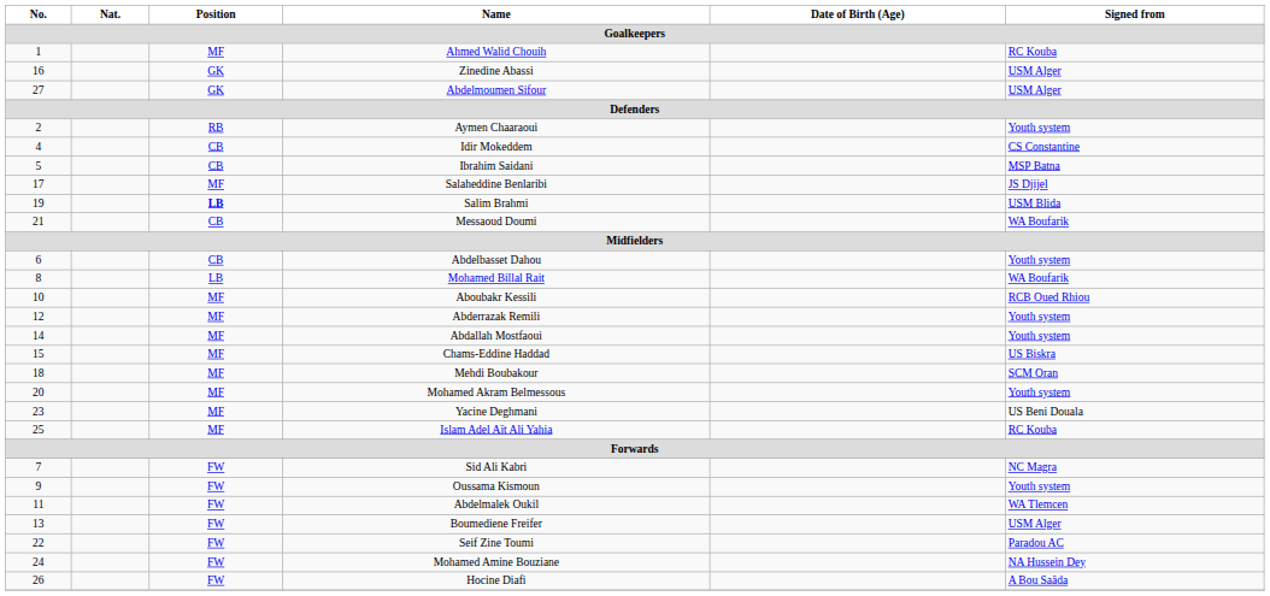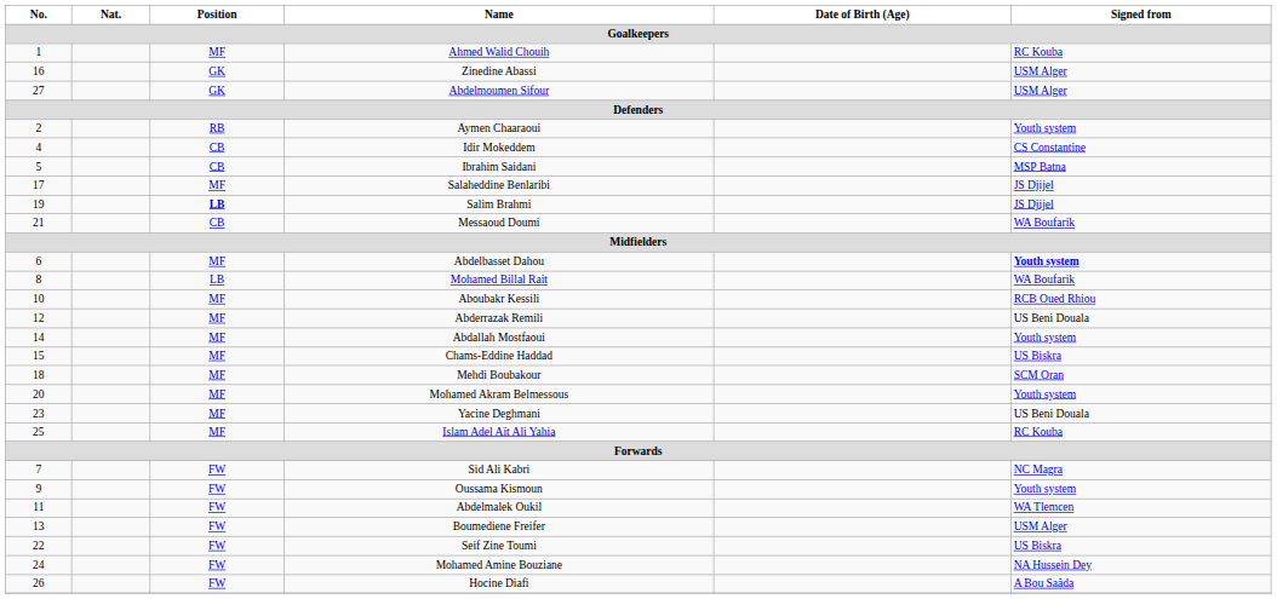 <table class="wikitable" style="text-align:center; font-size:90%; width:100%">
 <tr>
 <th style="background:white; color:black; text-align:center;">No.</th>
 <th style="background:white; color:black; text-align:center;">Nat.</th>
 <th style="background:white; color:black; text-align:center;">Position</th>
 <th style="background:white; color:black; text-align:center;">Name</th>
 <th style="background:white; color:black; text-align:center;">Date of Birth (Age)</th>
 <th style="background:white; color:black; text-align:center;">Signed from</th>
 </tr>
 <tr>
 <th colspan=10 style="background:#DCDCDC; text-align:center;">Goalkeepers</th>
 </tr>
 <tr>
 <td>1</td>
 <td></td>
 <td><a href='#'>MF</a></td>
 <td><a href='#'>Ahmed Walid Chouih</a></td>
 <td></td>
 <td style="text-align:left"> <a href='#'>RC Kouba</a></td>
 </tr>
 <tr>
 <td>16</td>
 <td></td>
 <td><a href='#'>GK</a></td>
 <td>Zinedine Abassi</td>
 <td></td>
 <td style="text-align:left"> <a href='#'>USM Alger</a></td>
 </tr>
 <tr>
 <td>27</td>
 <td></td>
 <td><a href='#'>GK</a></td>
 <td><a href='#'>Abdelmoumen Sifour</a></td>
 <td></td>
 <td style="text-align:left"> <a href='#'>USM Alger</a></td>
 </tr>
 <tr>
 <th colspan=10 style="background:#DCDCDC; text-align:center;">Defenders</th>
 </tr>
 <tr>
 <td>2</td>
 <td></td>
 <td><a href='#'>RB</a></td>
 <td>Aymen Chaaraoui</td>
 <td></td>
 <td style="text-align:left"> <a href='#'>Youth system</a></td>
 </tr>
 <tr>
 <td>4</td>
 <td></td>
 <td><a href='#'>CB</a></td>
 <td>Idir Mokeddem</td>
 <td></td>
 <td style="text-align:left"> <a href='#'>CS Constantine</a></td>
 </tr>
 <tr>
 <td>5</td>
 <td></td>
 <td><a href='#'>CB</a></td>
 <td>Ibrahim Saidani</td>
 <td></td>
 <td style="text-align:left"> <a href='#'>MSP Batna</a></td>
 </tr>
 <tr>
 <td>17</td>
 <td></td>
 <td><a href='#'>MF</a></td>
 <td>Salaheddine Benlaribi</td>
 <td></td>
 <td style="text-align:left"> <a href='#'>JS Djijel</a></td>
 </tr>
 <tr>
 <td>19</td>
 <td></td>
 <td><strong><a href='#'>LB</a></strong></td>
 <td>Salim Brahmi</td>
 <td></td>
-<td style="text-align:left"> <a href='#'>USM Blida</a></td>
+<td style="text-align:left"> <a href='#'>JS Djijel</a></td>
 </tr>
 <tr>
 <td>21</td>
 <td></td>
 <td><a href='#'>CB</a></td>
 <td>Messaoud Doumi</td>
 <td></td>
 <td style="text-align:left"> <a href='#'>WA Boufarik</a></td>
 </tr>
 <tr>
 <th colspan=10 style="background:#DCDCDC; text-align:center;">Midfielders</th>
 </tr>
 <tr>
 <td>6</td>
 <td></td>
-<td><a href='#'>CB</a></td>
+<td><a href='#'>MF</a></td>
 <td>Abdelbasset Dahou</td>
 <td></td>
-<td style="text-align:left"> <a href='#'>Youth system</a></td>
+<td style="text-align:left"><strong> <a href='#'>Youth system</a></strong></td>
 </tr>
 <tr>
 <td>8</td>
 <td></td>
 <td><a href='#'>LB</a></td>
 <td><a href='#'>Mohamed Billal Rait</a></td>
 <td></td>
 <td style="text-align:left"> <a href='#'>WA Boufarik</a></td>
 </tr>
 <tr>
 <td>10</td>
 <td></td>
 <td><a href='#'>MF</a></td>
 <td>Aboubakr Kessili</td>
 <td></td>
 <td style="text-align:left"> <a href='#'>RCB Oued Rhiou</a></td>
 </tr>
 <tr>
 <td>12</td>
 <td></td>
 <td><a href='#'>MF</a></td>
 <td>Abderrazak Remili</td>
 <td></td>
-<td style="text-align:left"> <a href='#'>Youth system</a></td>
+<td style="text-align:left"> US Beni Douala</td>
 </tr>
 <tr>
 <td>14</td>
 <td></td>
 <td><a href='#'>MF</a></td>
 <td>Abdallah Mostfaoui</td>
 <td></td>
 <td style="text-align:left"> <a href='#'>Youth system</a></td>
 </tr>
 <tr>
 <td>15</td>
 <td></td>
 <td><a href='#'>MF</a></td>
 <td>Chams-Eddine Haddad</td>
 <td></td>
 <td style="text-align:left"> <a href='#'>US Biskra</a></td>
 </tr>
 <tr>
 <td>18</td>
 <td></td>
 <td><a href='#'>MF</a></td>
 <td>Mehdi Boubakour</td>
 <td></td>
 <td style="text-align:left"> <a href='#'>SCM Oran</a></td>
 </tr>
 <tr>
 <td>20</td>
 <td></td>
 <td><a href='#'>MF</a></td>
 <td>Mohamed Akram Belmessous</td>
 <td></td>
 <td style="text-align:left"> <a href='#'>Youth system</a></td>
 </tr>
 <tr>
 <td>23</td>
 <td></td>
 <td><a href='#'>MF</a></td>
 <td>Yacine Deghmani</td>
 <td></td>
 <td style="text-align:left"> US Beni Douala</td>
 </tr>
 <tr>
 <td>25</td>
 <td></td>
 <td><a href='#'>MF</a></td>
 <td><a href='#'>Islam Adel Aït Ali Yahia</a></td>
 <td></td>
 <td style="text-align:left"> <a href='#'>RC Kouba</a></td>
 </tr>
 <tr>
 <th colspan=10 style="background:#DCDCDC; text-align:center;">Forwards</th>
 </tr>
 <tr>
 <td>7</td>
 <td></td>
 <td><a href='#'>FW</a></td>
 <td>Sid Ali Kabri</td>
 <td></td>
 <td style="text-align:left"> <a href='#'>NC Magra</a></td>
 </tr>
 <tr>
 <td>9</td>
 <td></td>
 <td><a href='#'>FW</a></td>
 <td>Oussama Kismoun</td>
 <td></td>
 <td style="text-align:left"> <a href='#'>Youth system</a></td>
 </tr>
 <tr>
 <td>11</td>
 <td></td>
 <td><a href='#'>FW</a></td>
 <td>Abdelmalek Oukil</td>
 <td></td>
 <td style="text-align:left"> <a href='#'>WA Tlemcen</a></td>
 </tr>
 <tr>
 <td>13</td>
 <td></td>
 <td><a href='#'>FW</a></td>
 <td>Boumediene Freifer</td>
 <td></td>
 <td style="text-align:left"> <a href='#'>USM Alger</a></td>
 </tr>
 <tr>
 <td>22</td>
 <td></td>
 <td><a href='#'>FW</a></td>
 <td>Seif Zine Toumi</td>
 <td></td>
-<td style="text-align:left"> <a href='#'>Paradou AC</a></td>
+<td style="text-align:left"> <a href='#'>US Biskra</a></td>
 </tr>
 <tr>
 <td>24</td>
 <td></td>
 <td><a href='#'>FW</a></td>
 <td>Mohamed Amine Bouziane</td>
 <td></td>
 <td style="text-align:left"> <a href='#'>NA Hussein Dey</a></td>
 </tr>
 <tr>
 <td>26</td>
 <td></td>
 <td><a href='#'>FW</a></td>
 <td>Hocine Diafi</td>
 <td></td>
 <td style="text-align:left"> <a href='#'>A Bou Saâda</a></td>
 </tr>
 <tr>
 </tr>
 </table>
